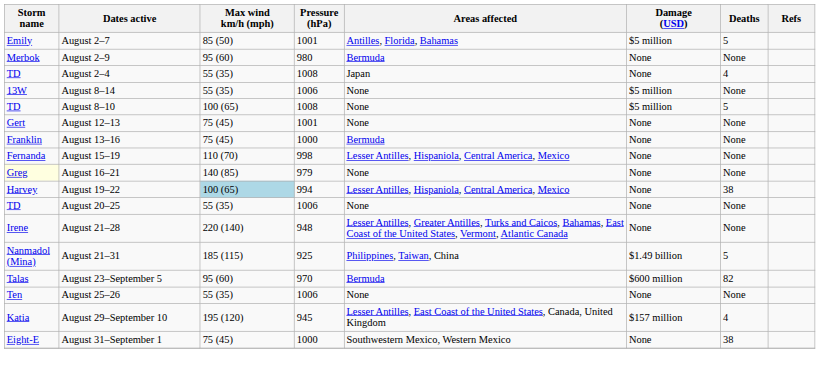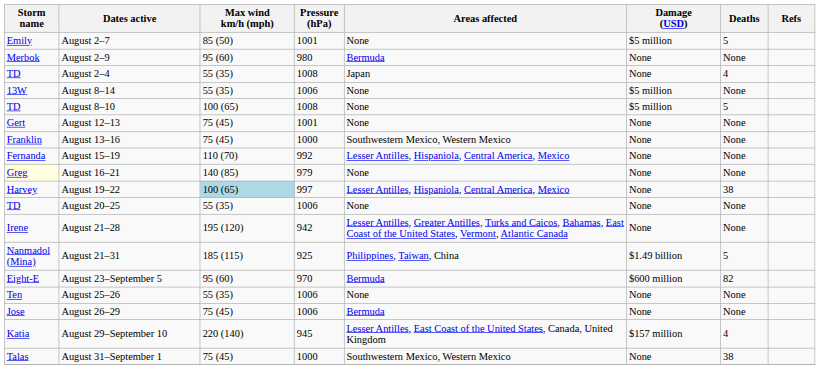 <table class="wikitable sortable">
 <tr>
 <th width="5%">Storm name</th>
 <th width="15%">Dates active</th>
 <th width="10%">Max wind<br>km/h (mph)</th>
 <th width="5%">Pressure<br>(hPa)</th>
 <th width="30%">Areas affected</th>
 <th width="10%">Damage<br>(<a href='#'>USD</a>)</th>
 <th width="5%">Deaths</th>
 <th width="5%">Refs</th>
 </tr>
 <tr>
 <td><a href='#'>Emily</a></td>
 <td>August 2–7</td>
 <td>85 (50)</td>
 <td>1001</td>
-<td><a href='#'>Antilles</a>, <a href='#'>Florida</a>, <a href='#'>Bahamas</a></td>
+<td>None</td>
 <td>$5 million</td>
 <td>5</td>
 <td></td>
 </tr>
 <tr>
 <td><a href='#'>Merbok</a></td>
 <td>August 2–9</td>
 <td>95 (60)</td>
 <td>980</td>
 <td><a href='#'>Bermuda</a></td>
 <td>None</td>
 <td>None</td>
 <td></td>
 </tr>
 <tr>
 <td><a href='#'>TD</a></td>
 <td>August 2–4</td>
 <td>55 (35)</td>
 <td>1008</td>
 <td>Japan</td>
 <td>None</td>
 <td>4</td>
 <td></td>
 </tr>
 <tr>
 <td><a href='#'>13W</a></td>
 <td>August 8–14</td>
 <td>55 (35)</td>
 <td>1006</td>
 <td>None</td>
 <td>$5 million</td>
 <td>None</td>
 <td></td>
 </tr>
 <tr>
 <td><a href='#'>TD</a></td>
 <td>August 8–10</td>
 <td>100 (65)</td>
 <td>1008</td>
 <td>None</td>
 <td>$5 million</td>
 <td>5</td>
 <td></td>
 </tr>
 <tr>
 <td><a href='#'>Gert</a></td>
 <td>August 12–13</td>
 <td>75 (45)</td>
 <td>1001</td>
 <td>None</td>
 <td>None</td>
 <td>None</td>
 <td></td>
 </tr>
 <tr>
 <td><a href='#'>Franklin</a></td>
 <td>August 13–16</td>
 <td>75 (45)</td>
 <td>1000</td>
-<td><a href='#'>Bermuda</a></td>
+<td>Southwestern Mexico, Western Mexico</td>
 <td>None</td>
 <td>None</td>
 <td></td>
 </tr>
 <tr>
 <td><a href='#'>Fernanda</a></td>
 <td>August 15–19</td>
 <td>110 (70)</td>
-<td>998</td>
+<td>992</td>
 <td><a href='#'>Lesser Antilles</a>, <a href='#'>Hispaniola</a>, <a href='#'>Central America</a>, <a href='#'>Mexico</a></td>
 <td>None</td>
 <td>None</td>
 <td></td>
 </tr>
 <tr>
 <td style="background: lightyellow;"><a href='#'>Greg</a></td>
 <td>August 16–21</td>
 <td>140 (85)</td>
 <td>979</td>
 <td>None</td>
 <td>None</td>
 <td>None</td>
 <td></td>
 </tr>
 <tr>
 <td><a href='#'>Harvey</a></td>
 <td>August 19–22</td>
 <td style="background: lightblue;">100 (65)</td>
-<td>994</td>
+<td>997</td>
 <td><a href='#'>Lesser Antilles</a>, <a href='#'>Hispaniola</a>, <a href='#'>Central America</a>, <a href='#'>Mexico</a></td>
 <td>None</td>
 <td>38</td>
 <td></td>
 </tr>
 <tr>
 <td><a href='#'>TD</a></td>
 <td>August 20–25</td>
 <td>55 (35)</td>
 <td>1006</td>
 <td>None</td>
 <td>None</td>
 <td>None</td>
 <td></td>
 </tr>
 <tr>
 <td><a href='#'>Irene</a></td>
 <td>August 21–28</td>
-<td>220 (140)</td>
-<td>948</td>
+<td>195 (120)</td>
+<td>942</td>
 <td><a href='#'>Lesser Antilles</a>, <a href='#'>Greater Antilles</a>, <a href='#'>Turks and Caicos</a>, <a href='#'>Bahamas</a>, <a href='#'>East Coast of the United States</a>, <a href='#'>Vermont</a>,   <a href='#'>Atlantic Canada</a></td>
 <td>None</td>
 <td>None</td>
 <td></td>
 </tr>
 <tr>
 <td><a href='#'>Nanmadol (Mina)</a></td>
 <td>August 21–31</td>
 <td>185 (115)</td>
 <td>925</td>
 <td><a href='#'>Philippines</a>, <a href='#'>Taiwan</a>, China</td>
 <td>$1.49 billion</td>
 <td>5</td>
 <td></td>
 </tr>
 <tr>
-<td><a href='#'>Talas</a></td>
+<td><a href='#'>Eight-E</a></td>
 <td>August 23–September 5</td>
 <td>95 (60)</td>
 <td>970</td>
 <td><a href='#'>Bermuda</a></td>
 <td>$600 million</td>
 <td>82</td>
 <td></td>
 </tr>
 <tr>
 <td><a href='#'>Ten</a></td>
 <td>August 25–26</td>
 <td>55 (35)</td>
 <td>1006</td>
 <td>None</td>
 <td>None</td>
 <td>None</td>
 <td></td>
 </tr>
 <tr>
+<td><a href='#'>Jose</a></td>
+<td>August 26–29</td>
+<td>75 (45)</td>
+<td>1006</td>
+<td><a href='#'>Bermuda</a></td>
+<td>None</td>
+<td>None</td>
+<td></td>
+</tr>
+<tr>
 <td><a href='#'>Katia</a></td>
 <td>August 29–September 10</td>
-<td>195 (120)</td>
+<td>220 (140)</td>
 <td>945</td>
 <td><a href='#'>Lesser Antilles</a>, <a href='#'>East Coast of the United States</a>, Canada, United Kingdom</td>
 <td>$157 million</td>
 <td>4</td>
 <td></td>
 </tr>
 <tr>
-<td><a href='#'>Eight-E</a></td>
+<td><a href='#'>Talas</a></td>
 <td>August 31–September 1</td>
 <td>75 (45)</td>
 <td>1000</td>
 <td>Southwestern Mexico, Western Mexico</td>
 <td>None</td>
 <td>38</td>
 <td></td>
 </tr>
 <tr>
 </tr>
 </table>
